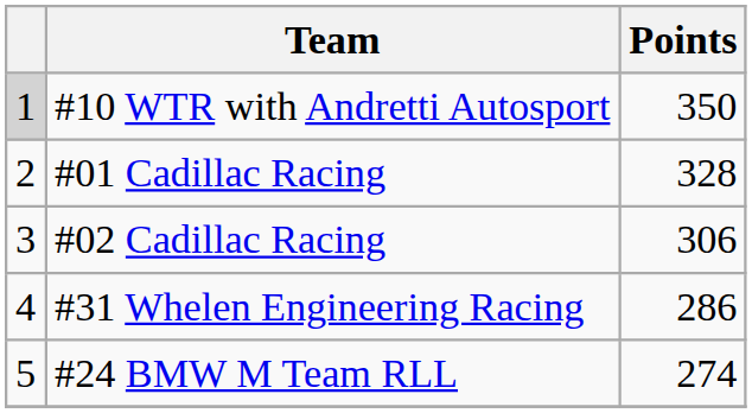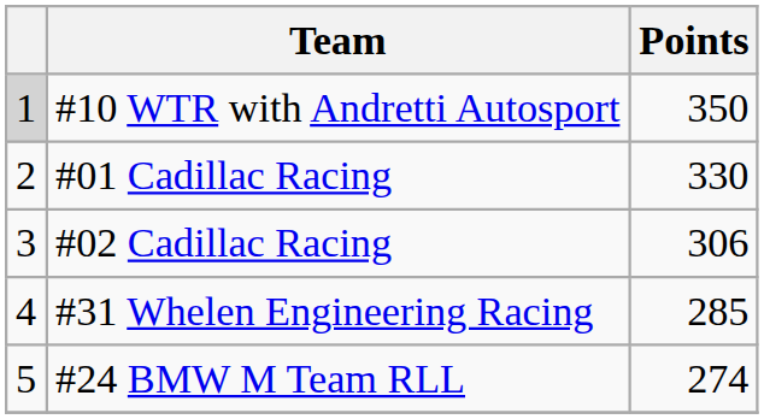 <table class="wikitable" style="font-size: 95%;">
 <tr>
 <th scope="col"></th>
 <th scope="col">Team</th>
 <th scope="col">Points</th>
 </tr>
 <tr>
 <td align=center style="background: lightgrey;">1</td>
 <td> #10 <a href='#'>WTR</a> with <a href='#'>Andretti Autosport</a></td>
 <td align=right>350</td>
 </tr>
 <tr>
 <td align=center>2</td>
 <td> #01 <a href='#'>Cadillac Racing</a></td>
-<td align=right>328</td>
+<td align=right>330</td>
 </tr>
 <tr>
 <td align=center>3</td>
 <td> #02 <a href='#'>Cadillac Racing</a></td>
 <td align=right>306</td>
 </tr>
 <tr>
 <td align=center>4</td>
 <td> #31 <a href='#'>Whelen Engineering Racing</a></td>
-<td align=right>286</td>
+<td align=right>285</td>
 </tr>
 <tr>
 <td align=center>5</td>
 <td> #24 <a href='#'>BMW M Team RLL</a></td>
 <td align=right>274</td>
 </tr>
 <tr>
 </tr>
 </table>
